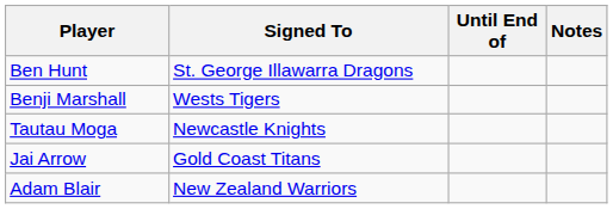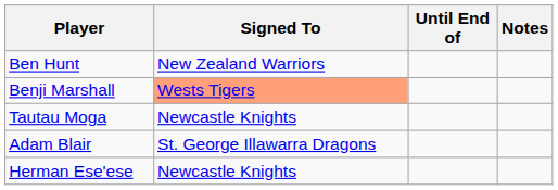 <table class="wikitable" style="font-size:90%">
 <tr bgcolor="#efefef">
 <th width="120">Player</th>
 <th width="210">Signed To</th>
 <th width="70">Until End of</th>
 <th width="40">Notes</th>
 </tr>
 <tr>
 <td><a href='#'>Ben Hunt</a></td>
-<td> <a href='#'>St. George Illawarra Dragons</a></td>
+<td> <a href='#'>New Zealand Warriors</a></td>
 <td></td>
 <td></td>
 </tr>
 <tr>
 <td><a href='#'>Benji Marshall</a></td>
-<td> <a href='#'>Wests Tigers</a></td>
+<td style="background: lightsalmon;"> <a href='#'>Wests Tigers</a></td>
 <td></td>
 <td></td>
 </tr>
 <tr>
 <td><a href='#'>Tautau Moga</a></td>
 <td> <a href='#'>Newcastle Knights</a></td>
 <td></td>
 <td></td>
 </tr>
 <tr>
-<td><a href='#'>Jai Arrow</a></td>
-<td> <a href='#'>Gold Coast Titans</a></td>
+<td><a href='#'>Adam Blair</a></td>
+<td> <a href='#'>St. George Illawarra Dragons</a></td>
 <td></td>
 <td></td>
 </tr>
 <tr>
-<td><a href='#'>Adam Blair</a></td>
-<td> <a href='#'>New Zealand Warriors</a></td>
+<td><a href='#'>Herman Ese'ese</a></td>
+<td> <a href='#'>Newcastle Knights</a></td>
 <td></td>
 <td></td>
 </tr>
 </table>
